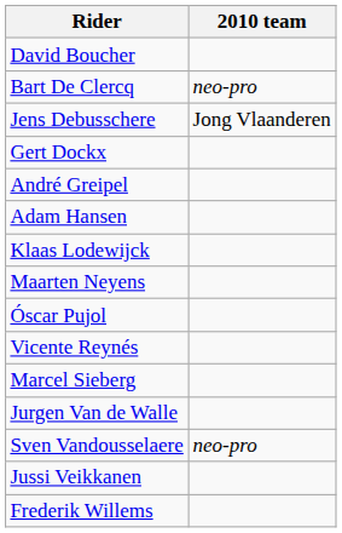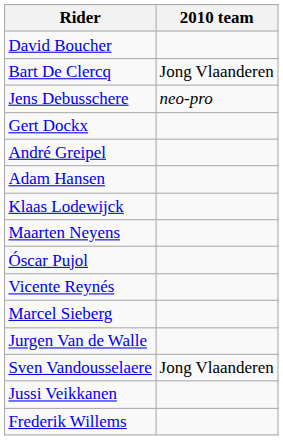 <table class="wikitable">
 <tr>
 <th>Rider</th>
 <th>2010 team</th>
 </tr>
 <tr>
 <td><a href='#'>David Boucher</a></td>
 <td></td>
 </tr>
 <tr>
 <td><a href='#'>Bart De Clercq</a></td>
-<td><em>neo-pro</em></td>
+<td>Jong Vlaanderen</td>
 </tr>
 <tr>
 <td><a href='#'>Jens Debusschere</a></td>
-<td>Jong Vlaanderen</td>
+<td><em>neo-pro</em></td>
 </tr>
 <tr>
 <td><a href='#'>Gert Dockx</a></td>
 <td></td>
 </tr>
 <tr>
 <td><a href='#'>André Greipel</a></td>
 <td></td>
 </tr>
 <tr>
 <td><a href='#'>Adam Hansen</a></td>
 <td></td>
 </tr>
 <tr>
 <td><a href='#'>Klaas Lodewijck</a></td>
 <td></td>
 </tr>
 <tr>
 <td><a href='#'>Maarten Neyens</a></td>
 <td></td>
 </tr>
 <tr>
 <td><a href='#'>Óscar Pujol</a></td>
 <td></td>
 </tr>
 <tr>
 <td><a href='#'>Vicente Reynés</a></td>
 <td></td>
 </tr>
 <tr>
 <td><a href='#'>Marcel Sieberg</a></td>
 <td></td>
 </tr>
 <tr>
 <td><a href='#'>Jurgen Van de Walle</a></td>
 <td></td>
 </tr>
 <tr>
 <td><a href='#'>Sven Vandousselaere</a></td>
-<td><em>neo-pro</em></td>
+<td>Jong Vlaanderen</td>
 </tr>
 <tr>
 <td><a href='#'>Jussi Veikkanen</a></td>
 <td></td>
 </tr>
 <tr>
 <td><a href='#'>Frederik Willems</a></td>
 <td></td>
 </tr>
 </table>
